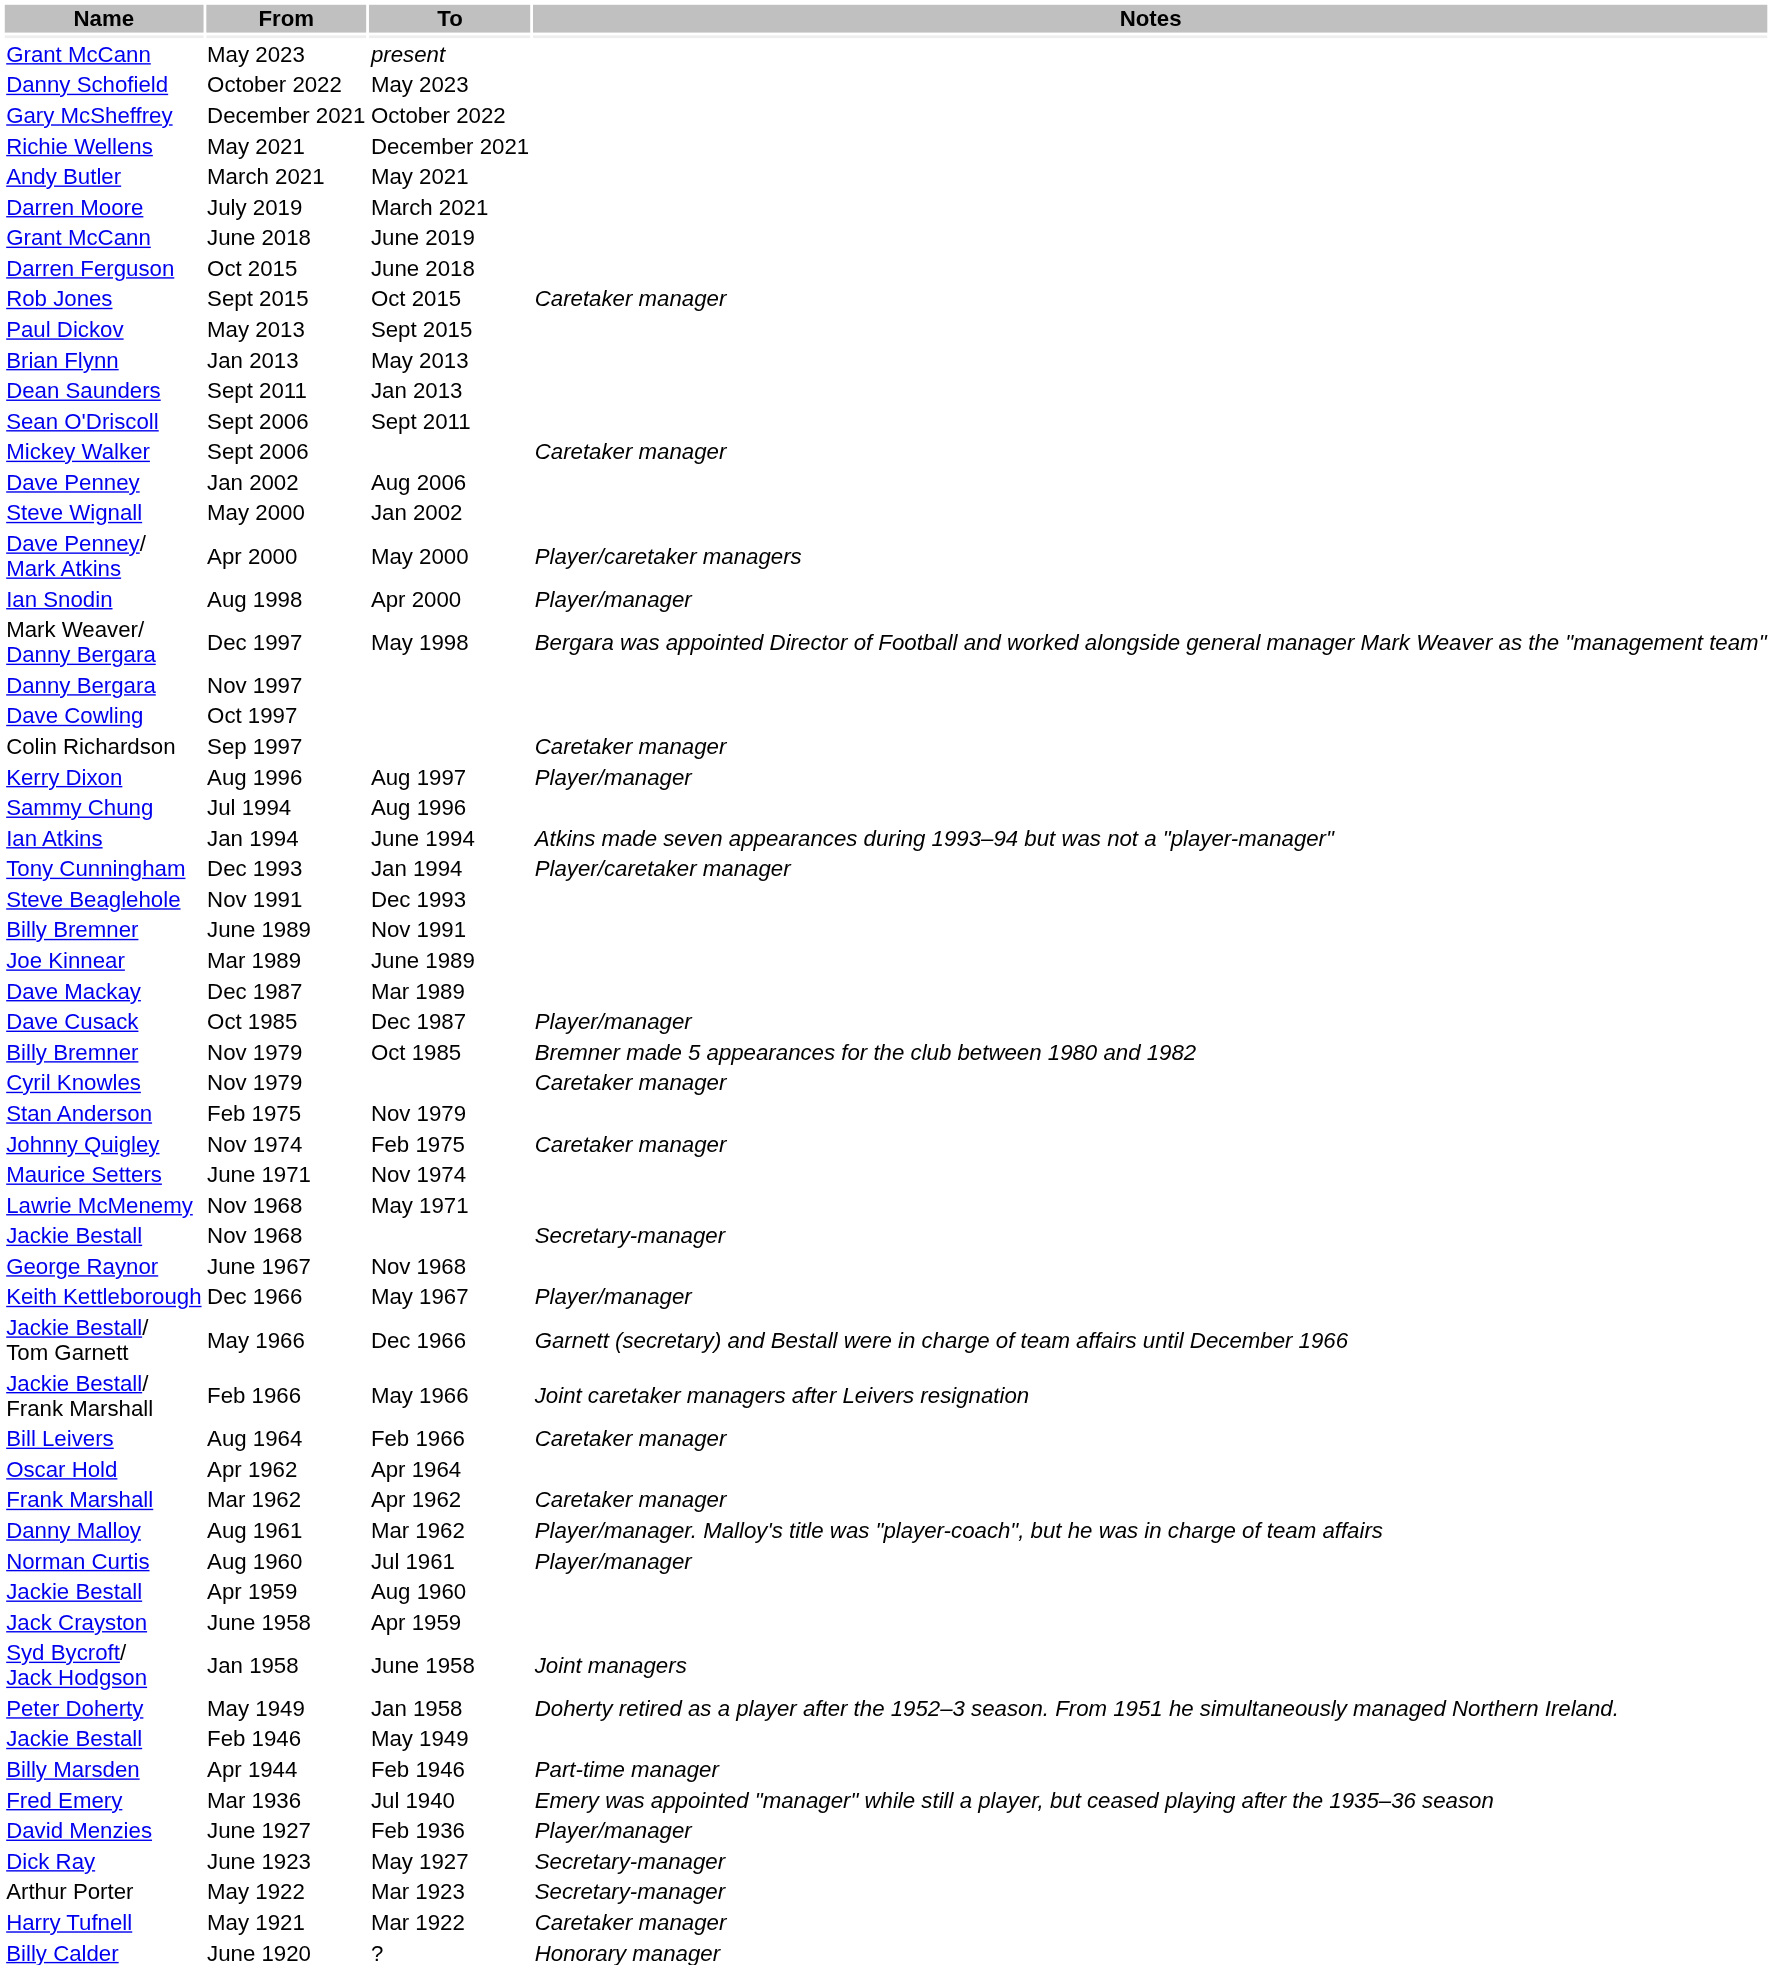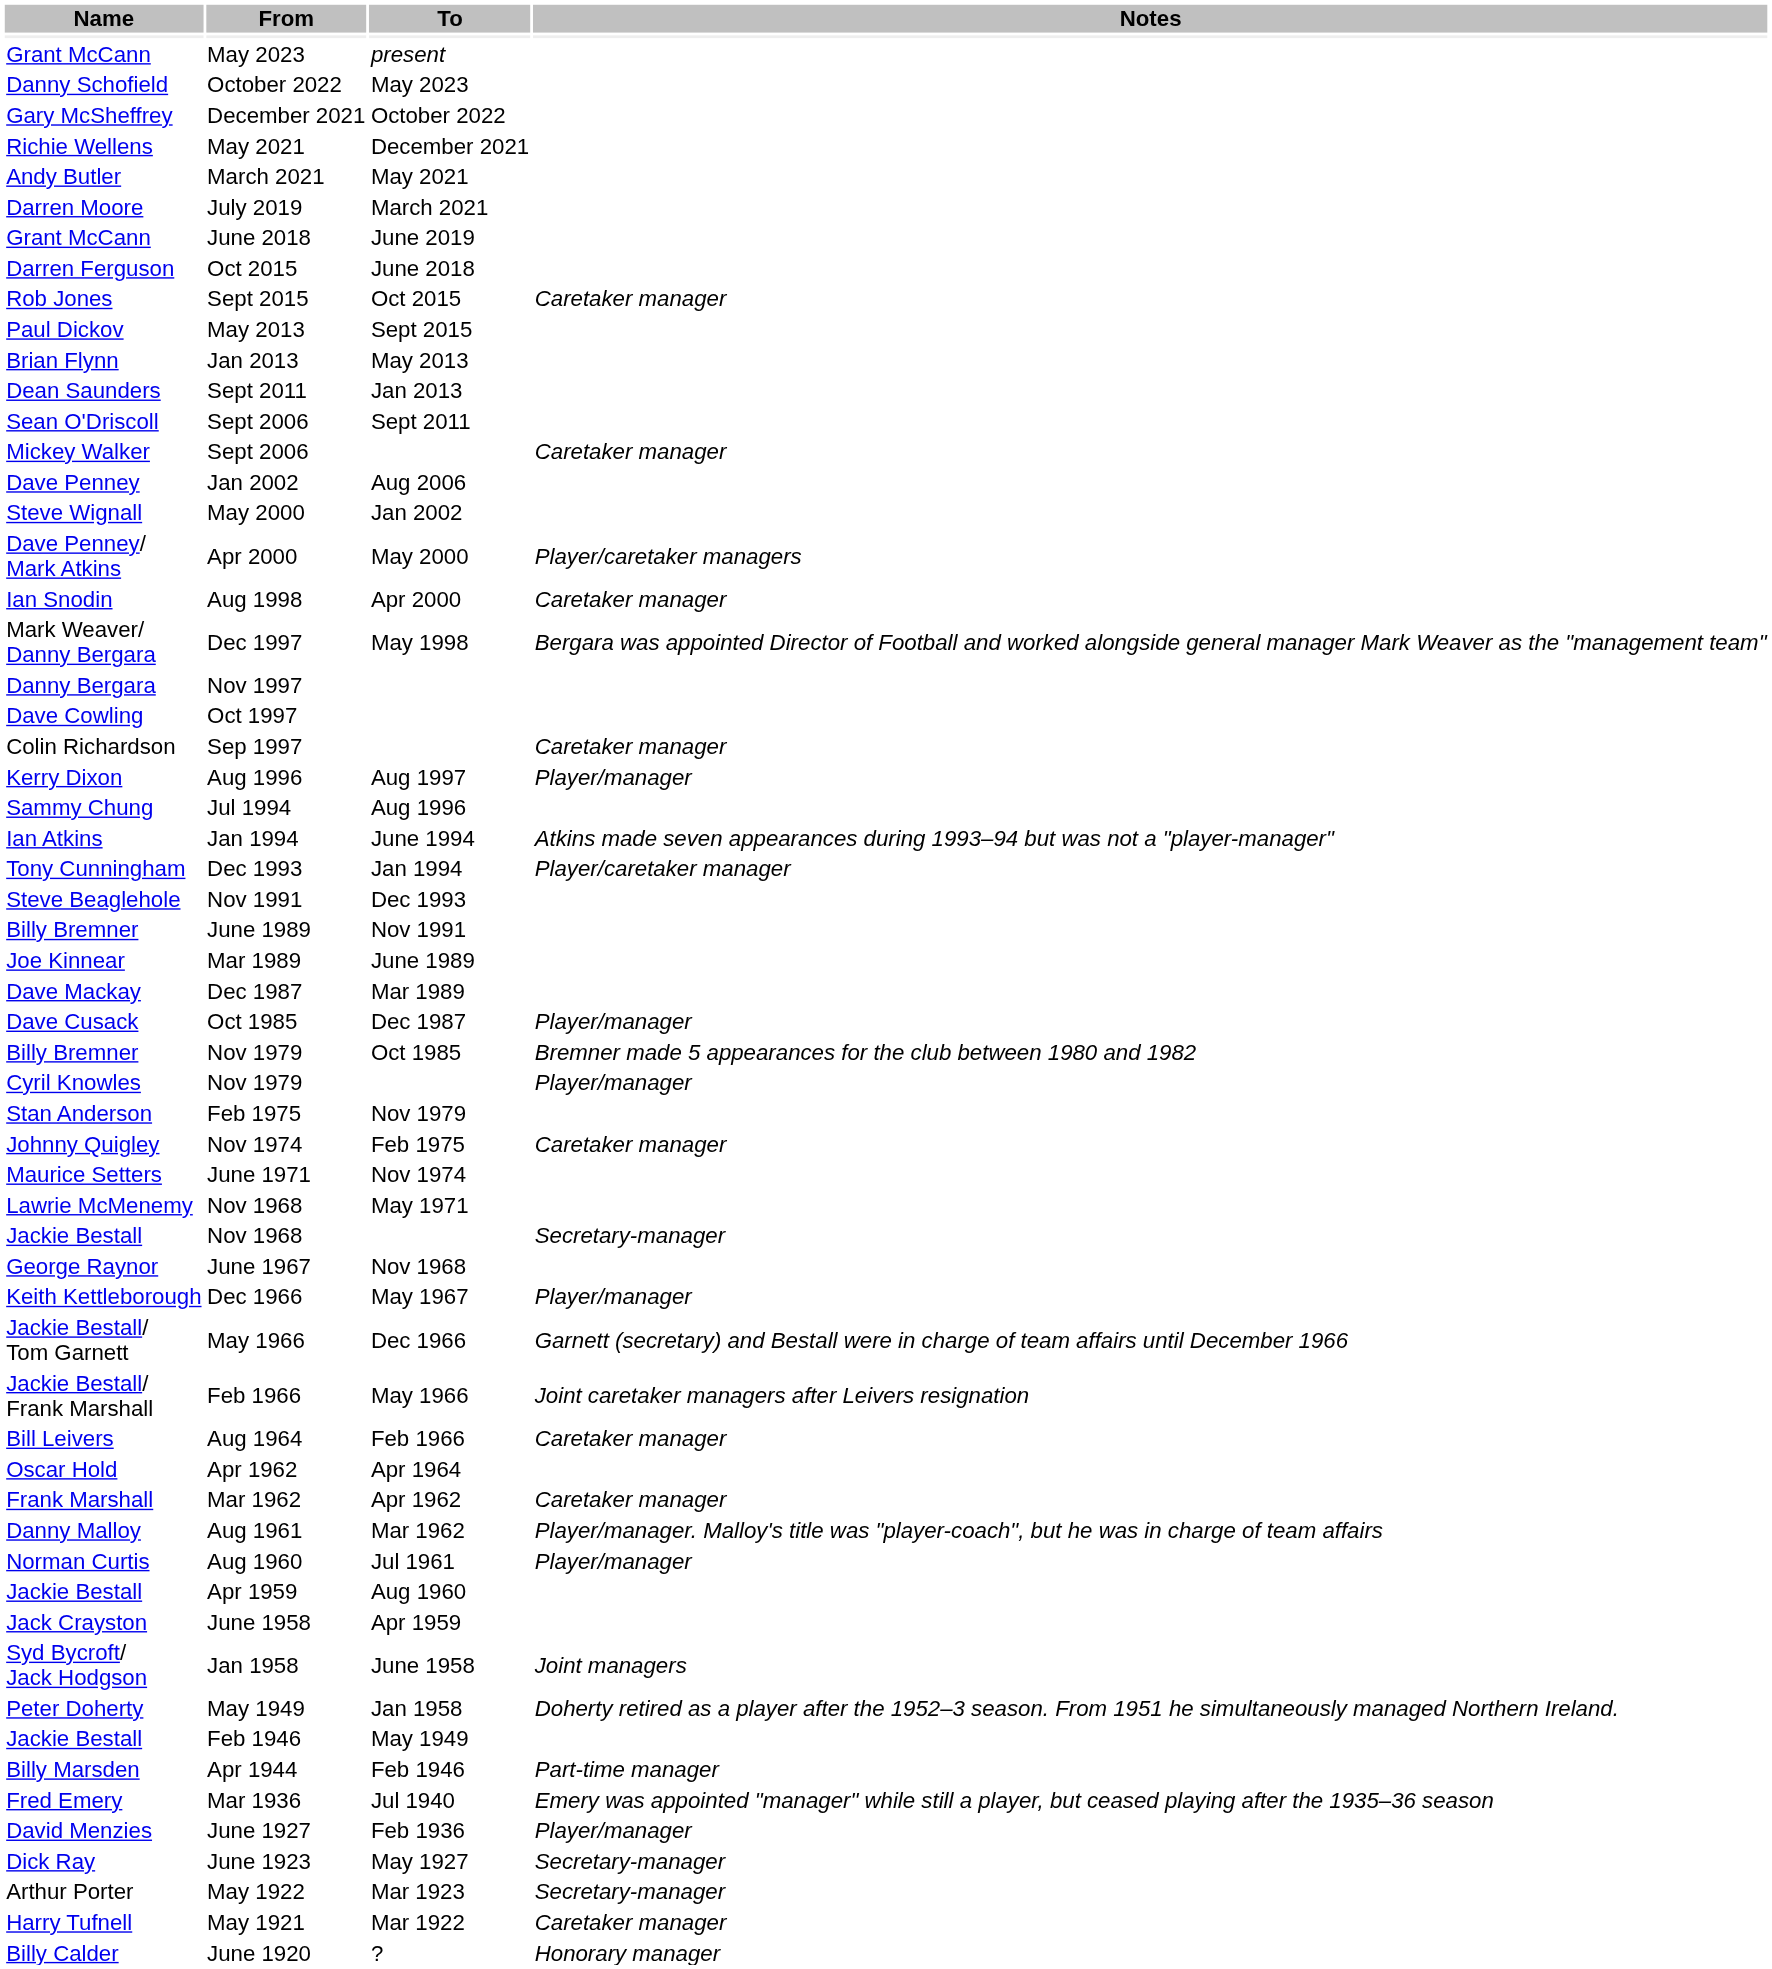 <table class="toccolours">
 <tr>
 <th style="background:silver;">Name</th>
 <th style="background:silver;">From</th>
 <th style="background:silver;">To</th>
 <th style="background:silver;">Notes</th>
 </tr>
 <tr style="background:#eee;">
 <td></td>
 <td></td>
 <td></td>
 <td></td>
 </tr>
 <tr>
 <td> <a href='#'>Grant McCann</a></td>
 <td>May 2023</td>
 <td><em>present</em></td>
 <td></td>
 </tr>
 <tr>
 <td> <a href='#'>Danny Schofield</a></td>
 <td>October 2022</td>
 <td>May 2023</td>
 </tr>
 <tr>
 <td> <a href='#'>Gary McSheffrey</a></td>
 <td>December 2021</td>
 <td>October 2022</td>
 </tr>
 <tr>
 <td> <a href='#'>Richie Wellens</a></td>
 <td>May 2021</td>
 <td>December 2021</td>
 <td></td>
 </tr>
 <tr>
 <td> <a href='#'>Andy Butler</a></td>
 <td>March 2021</td>
 <td>May 2021</td>
 <td></td>
 </tr>
 <tr>
 <td> <a href='#'>Darren Moore</a></td>
 <td>July 2019</td>
 <td>March 2021</td>
 <td></td>
 </tr>
 <tr>
 <td> <a href='#'>Grant McCann</a></td>
 <td>June 2018</td>
 <td>June 2019</td>
 <td></td>
 </tr>
 <tr>
 <td> <a href='#'>Darren Ferguson</a></td>
 <td>Oct 2015</td>
 <td>June 2018</td>
 <td></td>
 </tr>
 <tr>
 <td> <a href='#'>Rob Jones</a></td>
 <td>Sept 2015</td>
 <td>Oct 2015</td>
 <td><em>Caretaker manager</em></td>
 </tr>
 <tr>
 <td> <a href='#'>Paul Dickov</a></td>
 <td>May 2013</td>
 <td>Sept 2015</td>
 <td></td>
 </tr>
 <tr>
 <td> <a href='#'>Brian Flynn</a></td>
 <td>Jan 2013</td>
 <td>May 2013</td>
 <td></td>
 </tr>
 <tr>
 <td> <a href='#'>Dean Saunders</a></td>
 <td>Sept 2011</td>
 <td>Jan 2013</td>
 <td></td>
 </tr>
 <tr>
 <td> <a href='#'>Sean O'Driscoll</a></td>
 <td>Sept 2006</td>
 <td>Sept 2011</td>
 <td></td>
 </tr>
 <tr>
 <td> <a href='#'>Mickey Walker</a></td>
 <td>Sept 2006</td>
 <td></td>
 <td><em>Caretaker manager</em></td>
 </tr>
 <tr>
 <td> <a href='#'>Dave Penney</a></td>
 <td>Jan 2002</td>
 <td>Aug 2006</td>
 <td></td>
 </tr>
 <tr>
 <td> <a href='#'>Steve Wignall</a></td>
 <td>May 2000</td>
 <td>Jan 2002</td>
 <td></td>
 </tr>
 <tr>
 <td> <a href='#'>Dave Penney</a>/<br> <a href='#'>Mark Atkins</a></td>
 <td>Apr 2000</td>
 <td>May 2000</td>
 <td><em>Player/caretaker managers</em></td>
 </tr>
 <tr>
 <td> <a href='#'>Ian Snodin</a></td>
 <td>Aug 1998</td>
 <td>Apr 2000</td>
-<td><em>Player/manager</em></td>
+<td><em>Caretaker manager</em></td>
 </tr>
 <tr>
 <td> Mark Weaver/<br> <a href='#'>Danny Bergara</a></td>
 <td>Dec 1997</td>
 <td>May 1998</td>
 <td><em>Bergara was appointed Director of Football and worked alongside general manager Mark Weaver as the "management team"</em></td>
 </tr>
 <tr>
 <td> <a href='#'>Danny Bergara</a></td>
 <td>Nov 1997</td>
 <td></td>
 <td></td>
 </tr>
 <tr>
 <td> <a href='#'>Dave Cowling</a></td>
 <td>Oct 1997</td>
 <td></td>
 <td></td>
 </tr>
 <tr>
 <td> Colin Richardson</td>
 <td>Sep 1997</td>
 <td></td>
 <td><em>Caretaker manager </em></td>
 </tr>
 <tr>
 <td> <a href='#'>Kerry Dixon</a></td>
 <td>Aug 1996</td>
 <td>Aug 1997</td>
 <td><em>Player/manager</em></td>
 </tr>
 <tr>
 <td> <a href='#'>Sammy Chung</a></td>
 <td>Jul 1994</td>
 <td>Aug 1996</td>
 <td></td>
 </tr>
 <tr>
 <td> <a href='#'>Ian Atkins</a></td>
 <td>Jan 1994</td>
 <td>June 1994</td>
 <td><em>Atkins made seven appearances during 1993–94 but was not a "player-manager"</em></td>
 </tr>
 <tr>
 <td> <a href='#'>Tony Cunningham</a></td>
 <td>Dec 1993</td>
 <td>Jan 1994</td>
 <td><em>Player/caretaker manager</em></td>
 </tr>
 <tr>
 <td> <a href='#'>Steve Beaglehole</a></td>
 <td>Nov 1991</td>
 <td>Dec 1993</td>
 <td></td>
 </tr>
 <tr>
 <td> <a href='#'>Billy Bremner</a></td>
 <td>June 1989</td>
 <td>Nov 1991</td>
 <td></td>
 </tr>
 <tr>
 <td> <a href='#'>Joe Kinnear</a></td>
 <td>Mar 1989</td>
 <td>June 1989</td>
 <td></td>
 </tr>
 <tr>
 <td> <a href='#'>Dave Mackay</a></td>
 <td>Dec 1987</td>
 <td>Mar 1989</td>
 <td></td>
 </tr>
 <tr>
 <td> <a href='#'>Dave Cusack</a></td>
 <td>Oct 1985</td>
 <td>Dec 1987</td>
 <td><em>Player/manager</em></td>
 </tr>
 <tr>
 <td> <a href='#'>Billy Bremner</a></td>
 <td>Nov 1979</td>
 <td>Oct 1985</td>
 <td><em>Bremner made 5 appearances for the club between 1980 and 1982</em></td>
 </tr>
 <tr>
 <td> <a href='#'>Cyril Knowles</a></td>
 <td>Nov 1979</td>
 <td></td>
-<td><em>Caretaker manager</em></td>
+<td><em>Player/manager</em></td>
 </tr>
 <tr>
 <td> <a href='#'>Stan Anderson</a></td>
 <td>Feb 1975</td>
 <td>Nov 1979</td>
 <td></td>
 </tr>
 <tr>
 <td> <a href='#'>Johnny Quigley</a></td>
 <td>Nov 1974</td>
 <td>Feb 1975</td>
 <td><em>Caretaker manager</em></td>
 </tr>
 <tr>
 <td> <a href='#'>Maurice Setters</a></td>
 <td>June 1971</td>
 <td>Nov 1974</td>
 <td></td>
 </tr>
 <tr>
 <td> <a href='#'>Lawrie McMenemy</a></td>
 <td>Nov 1968</td>
 <td>May 1971</td>
 <td></td>
 </tr>
 <tr>
 <td> <a href='#'>Jackie Bestall</a></td>
 <td>Nov 1968</td>
 <td></td>
 <td><em>Secretary-manager</em></td>
 </tr>
 <tr>
 <td> <a href='#'>George Raynor</a></td>
 <td>June 1967</td>
 <td>Nov 1968</td>
 <td></td>
 </tr>
 <tr>
 <td> <a href='#'>Keith Kettleborough</a></td>
 <td>Dec 1966</td>
 <td>May 1967</td>
 <td><em>Player/manager</em></td>
 </tr>
 <tr>
 <td> <a href='#'>Jackie Bestall</a>/<br> Tom Garnett</td>
 <td>May 1966</td>
 <td>Dec 1966</td>
 <td><em>Garnett (secretary) and Bestall were in charge of team affairs until December 1966</em></td>
 </tr>
 <tr>
 <td> <a href='#'>Jackie Bestall</a>/<br> Frank Marshall</td>
 <td>Feb 1966</td>
 <td>May 1966</td>
 <td><em>Joint caretaker managers after Leivers resignation</em></td>
 </tr>
 <tr>
 <td> <a href='#'>Bill Leivers</a></td>
 <td>Aug 1964</td>
 <td>Feb 1966</td>
 <td><em>Caretaker manager</em></td>
 </tr>
 <tr>
 <td> <a href='#'>Oscar Hold</a></td>
 <td>Apr 1962</td>
 <td>Apr 1964</td>
 <td></td>
 </tr>
 <tr>
 <td> <a href='#'>Frank Marshall</a></td>
 <td>Mar 1962</td>
 <td>Apr 1962</td>
 <td><em>Caretaker manager</em></td>
 </tr>
 <tr>
 <td> <a href='#'>Danny Malloy</a></td>
 <td>Aug 1961</td>
 <td>Mar 1962</td>
 <td><em>Player/manager. Malloy's title was "player-coach", but he was in charge of team affairs</em></td>
 </tr>
 <tr>
 <td> <a href='#'>Norman Curtis</a></td>
 <td>Aug 1960</td>
 <td>Jul 1961</td>
 <td><em>Player/manager</em></td>
 </tr>
 <tr>
 <td> <a href='#'>Jackie Bestall</a></td>
 <td>Apr 1959</td>
 <td>Aug 1960</td>
 <td></td>
 </tr>
 <tr>
 <td> <a href='#'>Jack Crayston</a></td>
 <td>June 1958</td>
 <td>Apr 1959</td>
 <td></td>
 </tr>
 <tr>
 <td> <a href='#'>Syd Bycroft</a>/<br>  <a href='#'>Jack Hodgson</a></td>
 <td>Jan 1958</td>
 <td>June 1958</td>
 <td><em>Joint managers</em></td>
 </tr>
 <tr>
 <td> <a href='#'>Peter Doherty</a></td>
 <td>May 1949</td>
 <td>Jan 1958</td>
 <td><em>Doherty retired as a player after the 1952–3 season. From 1951 he simultaneously managed Northern Ireland.</em></td>
 </tr>
 <tr>
 <td> <a href='#'>Jackie Bestall</a></td>
 <td>Feb 1946</td>
 <td>May 1949</td>
 <td></td>
 </tr>
 <tr>
 <td> <a href='#'>Billy Marsden</a></td>
 <td>Apr 1944</td>
 <td>Feb 1946</td>
 <td><em>Part-time manager</em></td>
 </tr>
 <tr>
 <td> <a href='#'>Fred Emery</a></td>
 <td>Mar 1936</td>
 <td>Jul 1940</td>
 <td><em>Emery was appointed "manager" while still a player, but ceased playing after the 1935–36 season</em></td>
 </tr>
 <tr>
 <td> <a href='#'>David Menzies</a></td>
 <td>June 1927</td>
 <td>Feb 1936</td>
 <td><em>Player/manager</em></td>
 </tr>
 <tr>
 <td> <a href='#'>Dick Ray</a></td>
 <td>June 1923</td>
 <td>May 1927</td>
 <td><em>Secretary-manager</em></td>
 </tr>
 <tr>
 <td> Arthur Porter</td>
 <td>May 1922</td>
 <td>Mar 1923</td>
 <td><em>Secretary-manager</em></td>
 </tr>
 <tr>
 <td> <a href='#'>Harry Tufnell</a></td>
 <td>May 1921</td>
 <td>Mar 1922</td>
 <td><em>Caretaker manager</em></td>
 </tr>
 <tr>
 <td> <a href='#'>Billy Calder</a></td>
 <td>June 1920</td>
 <td>?</td>
 <td><em>Honorary manager</em><br></td>
 </tr>
 </table>
